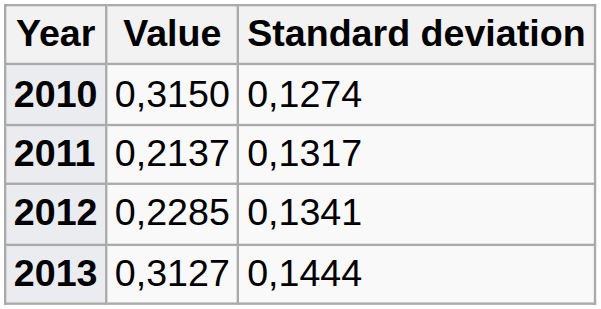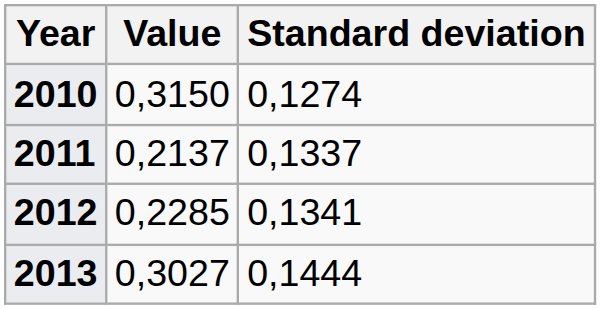 <table class="wikitable">
 <tr>
 <th>Year</th>
 <th>Value</th>
 <th>Standard deviation</th>
 </tr>
 <tr>
 <td style="background:#eaecf0;"><strong>2010</strong></td>
 <td>0,3150</td>
 <td>0,1274</td>
 </tr>
 <tr>
 <td style="background:#eaecf0;"><strong>2011</strong></td>
 <td>0,2137</td>
-<td>0,1317</td>
+<td>0,1337</td>
 </tr>
 <tr>
 <td style="background:#eaecf0;"><strong>2012</strong></td>
 <td>0,2285</td>
 <td>0,1341</td>
 </tr>
 <tr>
 <td style="background:#eaecf0;"><strong>2013</strong></td>
-<td>0,3127</td>
+<td>0,3027</td>
 <td>0,1444</td>
 </tr>
 </table>
